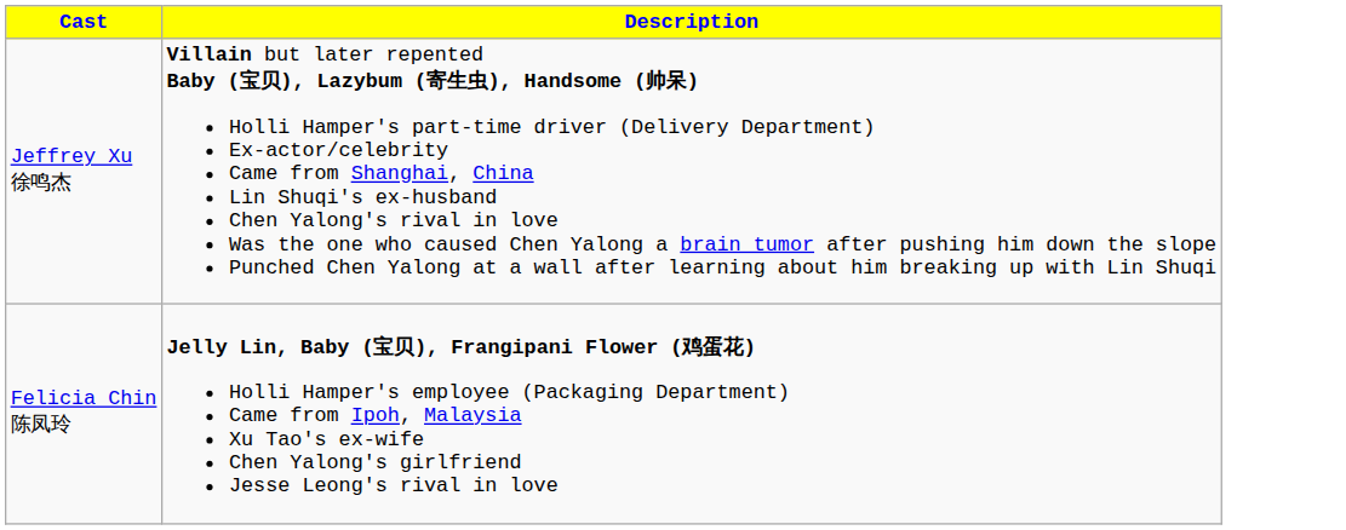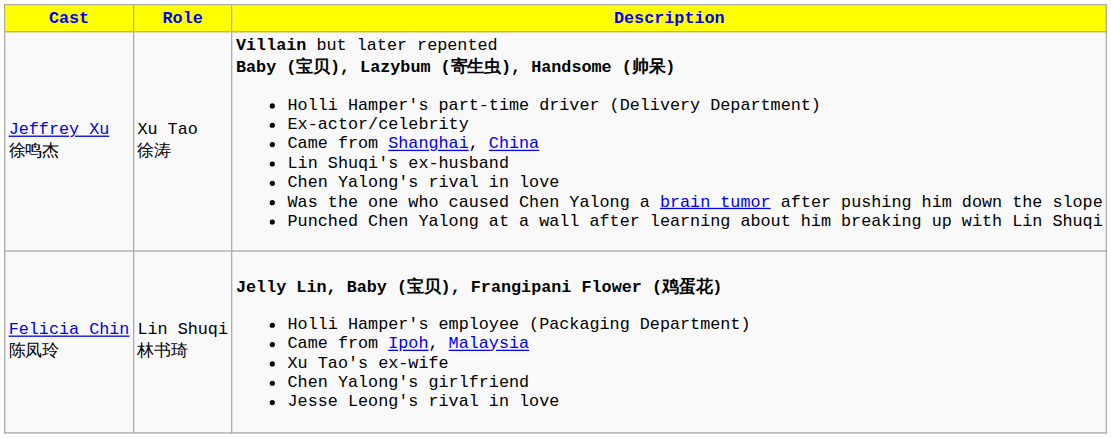 <table class="wikitable">
 <tr>
 <th style="background:yellow; color:blue">Cast</th>
+<th style="background:yellow; color:blue">Role</th>
 <th style="background:yellow; color:blue">Description</th>
 </tr>
 <tr>
 <td><a href='#'>Jeffrey Xu</a> <br> 徐鸣杰</td>
+<td>Xu Tao <br> 徐涛</td>
 <td><strong>Villain</strong> but later repented <br><strong>Baby (宝贝), Lazybum (寄生虫), Handsome (帅呆)</strong><br><ul><li>Holli Hamper's part-time driver (Delivery Department)</li><li>Ex-actor/celebrity</li><li>Came from <a href='#'>Shanghai</a>, <a href='#'>China</a></li><li>Lin Shuqi's ex-husband</li><li>Chen Yalong's rival in love</li><li>Was the one who caused Chen Yalong a <a href='#'>brain tumor</a> after pushing him down the slope</li><li>Punched Chen Yalong at a wall after learning about him breaking up with Lin Shuqi</li></ul></td>
 </tr>
 <tr>
 <td><a href='#'>Felicia Chin</a> <br> 陈凤玲</td>
+<td>Lin Shuqi <br> 林书琦</td>
 <td><br><strong>Jelly Lin, Baby (宝贝), Frangipani Flower (鸡蛋花)</strong><ul><li>Holli Hamper's employee (Packaging Department)</li><li>Came from <a href='#'>Ipoh</a>, <a href='#'>Malaysia</a></li><li>Xu Tao's ex-wife</li><li>Chen Yalong's girlfriend</li><li>Jesse Leong's rival in love</li></ul></td>
 </tr>
 </table>
